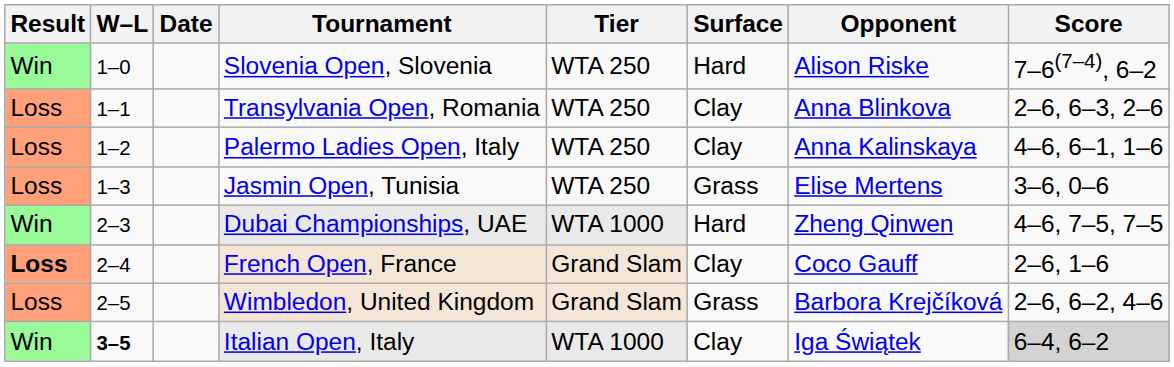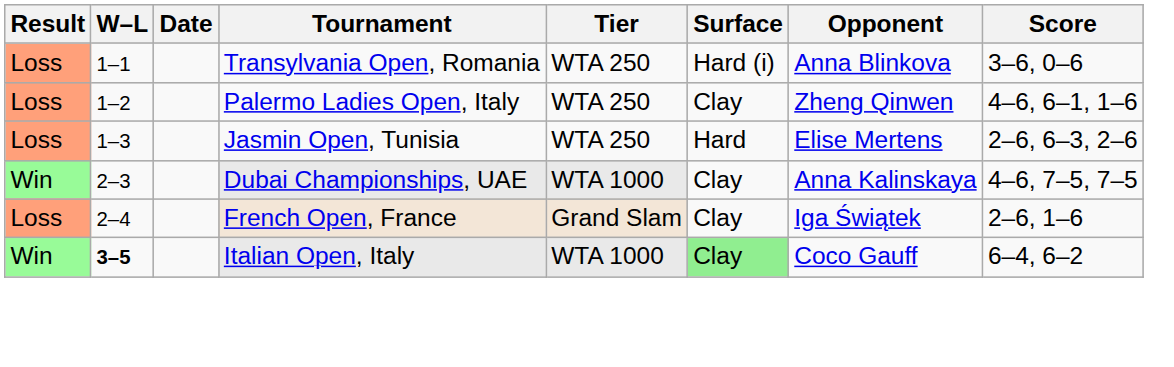 <table class="sortable wikitable">
 <tr>
 <th>Result</th>
 <th class="unsortable">W–L</th>
 <th>Date</th>
 <th>Tournament</th>
 <th>Tier</th>
 <th>Surface</th>
 <th>Opponent</th>
 <th class="unsortable">Score</th>
 </tr>
 <tr>
-<td bgcolor=98fb98>Win</td>
-<td><small>1–0</small></td>
-<td><a href='#'></a></td>
-<td><a href='#'>Slovenia Open</a>, Slovenia</td>
-<td>WTA 250</td>
-<td>Hard</td>
-<td> <a href='#'>Alison Riske</a></td>
-<td>7–6<sup>(7–4)</sup>, 6–2</td>
-</tr>
-<tr>
 <td bgcolor=ffa07a>Loss</td>
 <td><small>1–1</small></td>
 <td><a href='#'></a></td>
 <td><a href='#'>Transylvania Open</a>, Romania</td>
 <td>WTA 250</td>
-<td>Clay</td>
+<td>Hard (i)</td>
 <td> <a href='#'>Anna Blinkova</a></td>
-<td>2–6, 6–3, 2–6</td>
+<td>3–6, 0–6</td>
 </tr>
 <tr>
 <td bgcolor=ffa07a>Loss</td>
 <td><small>1–2</small></td>
 <td><a href='#'></a></td>
 <td><a href='#'>Palermo Ladies Open</a>, Italy</td>
 <td>WTA 250</td>
 <td>Clay</td>
-<td> <a href='#'>Anna Kalinskaya</a></td>
+<td> <a href='#'>Zheng Qinwen</a></td>
 <td>4–6, 6–1, 1–6</td>
 </tr>
 <tr>
 <td bgcolor=ffa07a>Loss</td>
 <td><small>1–3</small></td>
 <td><a href='#'></a></td>
 <td><a href='#'>Jasmin Open</a>, Tunisia</td>
 <td>WTA 250</td>
-<td>Grass</td>
+<td>Hard</td>
 <td> <a href='#'>Elise Mertens</a></td>
-<td>3–6, 0–6</td>
+<td>2–6, 6–3, 2–6</td>
 </tr>
 <tr>
 <td bgcolor=98fb98>Win</td>
 <td><small>2–3</small></td>
 <td><a href='#'></a></td>
 <td style=background:#e9e9e9><a href='#'>Dubai Championships</a>, UAE</td>
 <td style=background:#e9e9e9>WTA 1000</td>
-<td>Hard</td>
-<td> <a href='#'>Zheng Qinwen</a></td>
+<td>Clay</td>
+<td> <a href='#'>Anna Kalinskaya</a></td>
 <td>4–6, 7–5, 7–5</td>
 </tr>
 <tr>
-<td bgcolor=ffa07a><strong>Loss</strong></td>
+<td bgcolor=ffa07a>Loss</td>
 <td><small>2–4</small></td>
 <td><a href='#'></a></td>
 <td style=background:#f3e6d7><a href='#'>French Open</a>, France</td>
 <td style=background:#f3e6d7>Grand Slam</td>
 <td>Clay</td>
-<td> <a href='#'>Coco Gauff</a></td>
+<td> <a href='#'>Iga Świątek</a></td>
 <td>2–6, 1–6</td>
-</tr>
-<tr>
-<td bgcolor=ffa07a>Loss</td>
-<td><small>2–5</small></td>
-<td><a href='#'></a></td>
-<td style=background:#f3e6d7><a href='#'>Wimbledon</a>, United Kingdom</td>
-<td style=background:#f3e6d7>Grand Slam</td>
-<td>Grass</td>
-<td> <a href='#'>Barbora Krejčíková</a></td>
-<td>2–6, 6–2, 4–6</td>
 </tr>
 <tr>
 <td bgcolor=98fb98>Win</td>
 <td><strong><small>3–5</small></strong></td>
 <td><a href='#'></a></td>
 <td bgcolor=e9e9e9><a href='#'>Italian Open</a>, Italy</td>
 <td bgcolor=e9e9e9>WTA 1000</td>
-<td>Clay</td>
-<td> <a href='#'>Iga Świątek</a></td>
-<td style="background: lightgrey;">6–4, 6–2</td>
+<td style="background: lightgreen;">Clay</td>
+<td> <a href='#'>Coco Gauff</a></td>
+<td>6–4, 6–2</td>
 </tr>
 </table>
